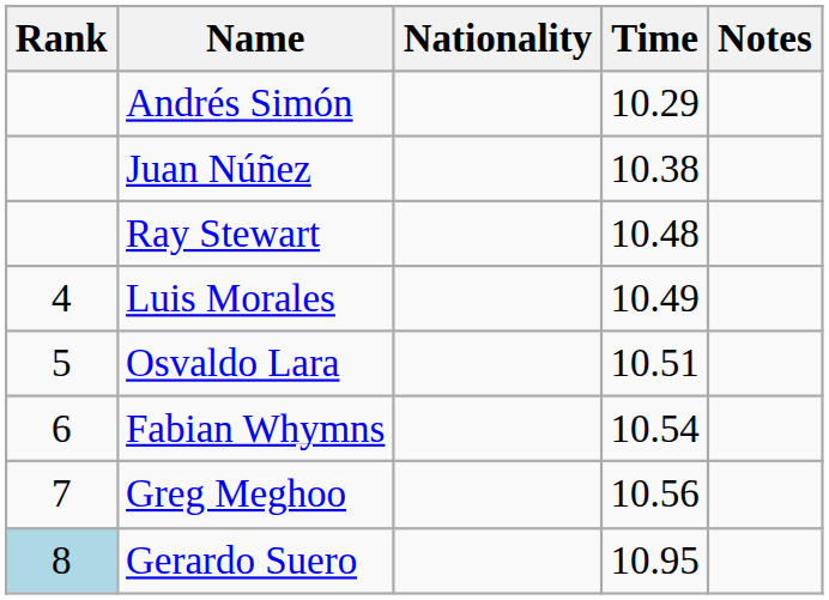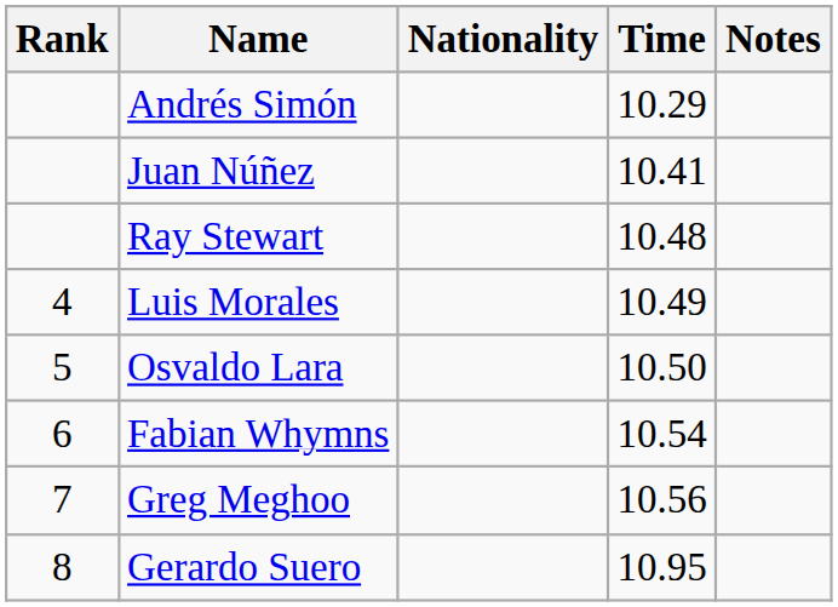 <table class="wikitable sortable" style="text-align:center;font-size:95%">
 <tr>
 <th>Rank</th>
 <th>Name</th>
 <th>Nationality</th>
 <th>Time</th>
 <th>Notes</th>
 </tr>
 <tr>
 <td></td>
 <td align=left><a href='#'>Andrés Simón</a></td>
 <td align=left></td>
 <td>10.29</td>
 <td></td>
 </tr>
 <tr>
 <td></td>
 <td align=left><a href='#'>Juan Núñez</a></td>
 <td align=left></td>
-<td>10.38</td>
+<td>10.41</td>
 <td></td>
 </tr>
 <tr>
 <td></td>
 <td align=left><a href='#'>Ray Stewart</a></td>
 <td align=left></td>
 <td>10.48</td>
 <td></td>
 </tr>
 <tr>
 <td>4</td>
 <td align=left><a href='#'>Luis Morales</a></td>
 <td align=left></td>
 <td>10.49</td>
 <td></td>
 </tr>
 <tr>
 <td>5</td>
 <td align=left><a href='#'>Osvaldo Lara</a></td>
 <td align=left></td>
-<td>10.51</td>
+<td>10.50</td>
 <td></td>
 </tr>
 <tr>
 <td>6</td>
 <td align=left><a href='#'>Fabian Whymns</a></td>
 <td align=left></td>
 <td>10.54</td>
 <td></td>
 </tr>
 <tr>
 <td>7</td>
 <td align=left><a href='#'>Greg Meghoo</a></td>
 <td align=left></td>
 <td>10.56</td>
 <td></td>
 </tr>
 <tr>
-<td style="background: lightblue;">8</td>
+<td>8</td>
 <td align=left><a href='#'>Gerardo Suero</a></td>
 <td align=left></td>
 <td>10.95</td>
 <td></td>
 </tr>
 </table>
